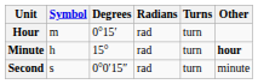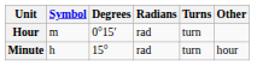 <table class="wikitable">
 <tr>
 <th>Unit</th>
 <th><a href='#'>Symbol</a></th>
 <th>Degrees</th>
 <th>Radians</th>
 <th>Turns</th>
 <th>Other</th>
 </tr>
 <tr>
 <th>Hour</th>
 <td>m</td>
 <td>0°15′</td>
 <td> rad</td>
 <td> turn</td>
 <td></td>
 </tr>
 <tr>
 <th>Minute</th>
 <td>h</td>
 <td>15°</td>
 <td> rad</td>
 <td> turn</td>
-<td><strong> hour</strong></td>
-</tr>
-<tr>
-<th>Second</th>
-<td>s</td>
-<td>0°0′15″</td>
-<td> rad</td>
-<td> turn</td>
-<td> minute</td>
+<td> hour</td>
 </tr>
 </table>
